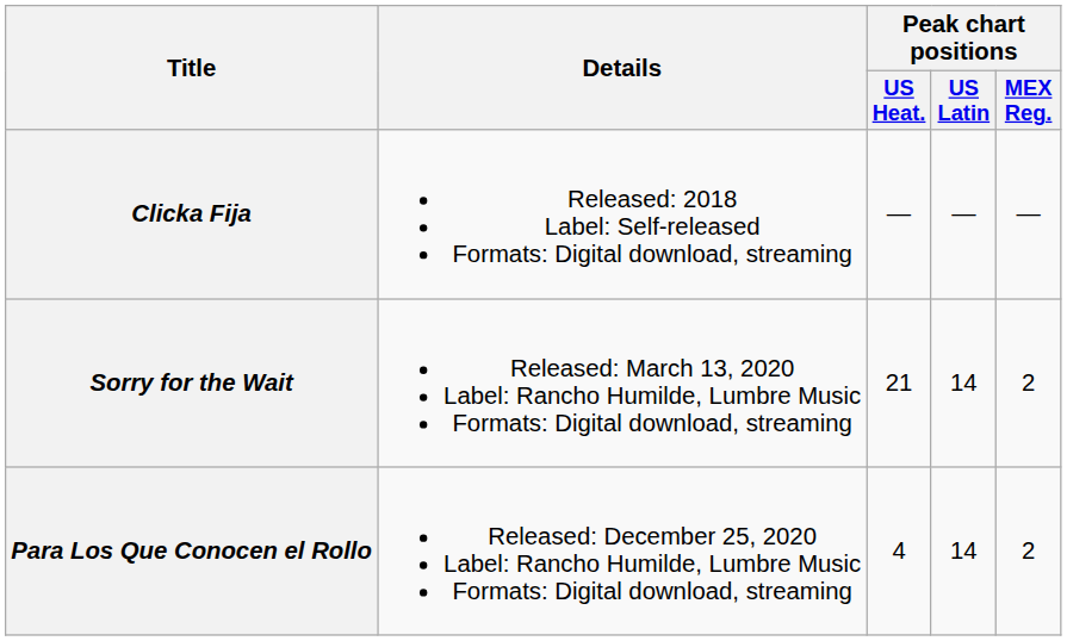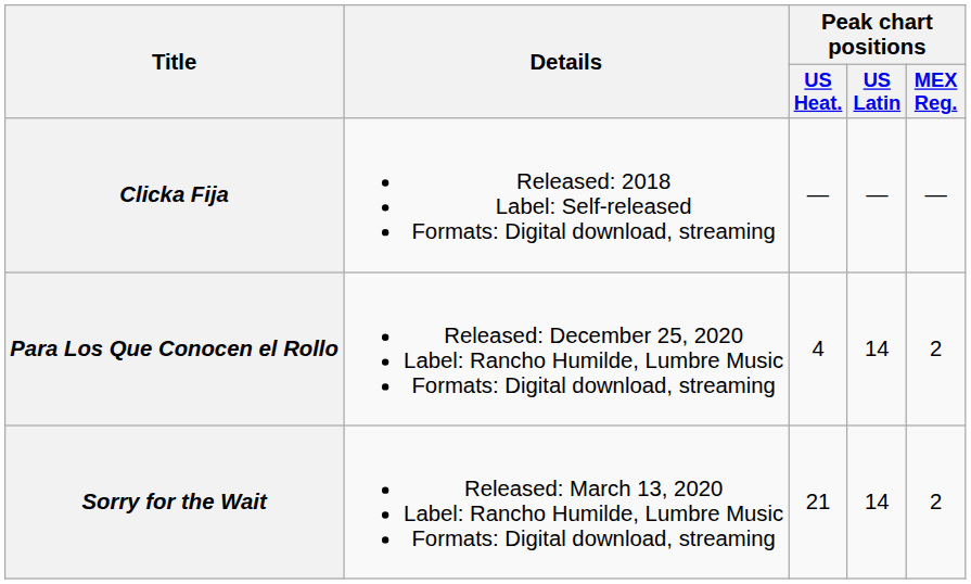 <table class="wikitable plainrowheaders" style="text-align:center;">
 <tr>
 <th scope="col" rowspan="2">Title</th>
 <th scope="col" rowspan="2">Details</th>
 <th scope="col" colspan="3">Peak chart positions</th>
 </tr>
 <tr>
 <th scope="col" style="width:2.5em;font-size:90%;"><a href='#'>US<br>Heat.</a><br></th>
 <th scope="col" style="width:2.5em;font-size:90%;"><a href='#'>US<br>Latin</a><br></th>
 <th scope="col" style="width:2.5em;font-size:90%;"><a href='#'>MEX<br>Reg.</a><br></th>
 </tr>
 <tr>
 <th scope="row"><em>Clicka Fija</em></th>
 <td><br><ul><li>Released: 2018</li><li>Label: Self-released</li><li>Formats: Digital download, streaming</li></ul></td>
 <td>—</td>
 <td>—</td>
 <td>—</td>
 </tr>
 <tr>
+<th scope="row"><em>Para Los Que Conocen el Rollo</em></th>
+<td><br><ul><li>Released: December 25, 2020</li><li>Label: Rancho Humilde, Lumbre Music</li><li>Formats: Digital download, streaming</li></ul></td>
+<td>4</td>
+<td>14</td>
+<td>2</td>
+</tr>
+<tr>
 <th scope="row"><em>Sorry for the Wait</em></th>
 <td><br><ul><li>Released: March 13, 2020</li><li>Label: Rancho Humilde, Lumbre Music</li><li>Formats: Digital download, streaming</li></ul></td>
 <td>21</td>
 <td>14</td>
 <td>2</td>
 </tr>
-<tr>
-<th scope="row"><em>Para Los Que Conocen el Rollo</em></th>
-<td><br><ul><li>Released: December 25, 2020</li><li>Label: Rancho Humilde, Lumbre Music</li><li>Formats: Digital download, streaming</li></ul></td>
-<td>4</td>
-<td>14</td>
-<td>2</td>
-</tr>
 </table>
